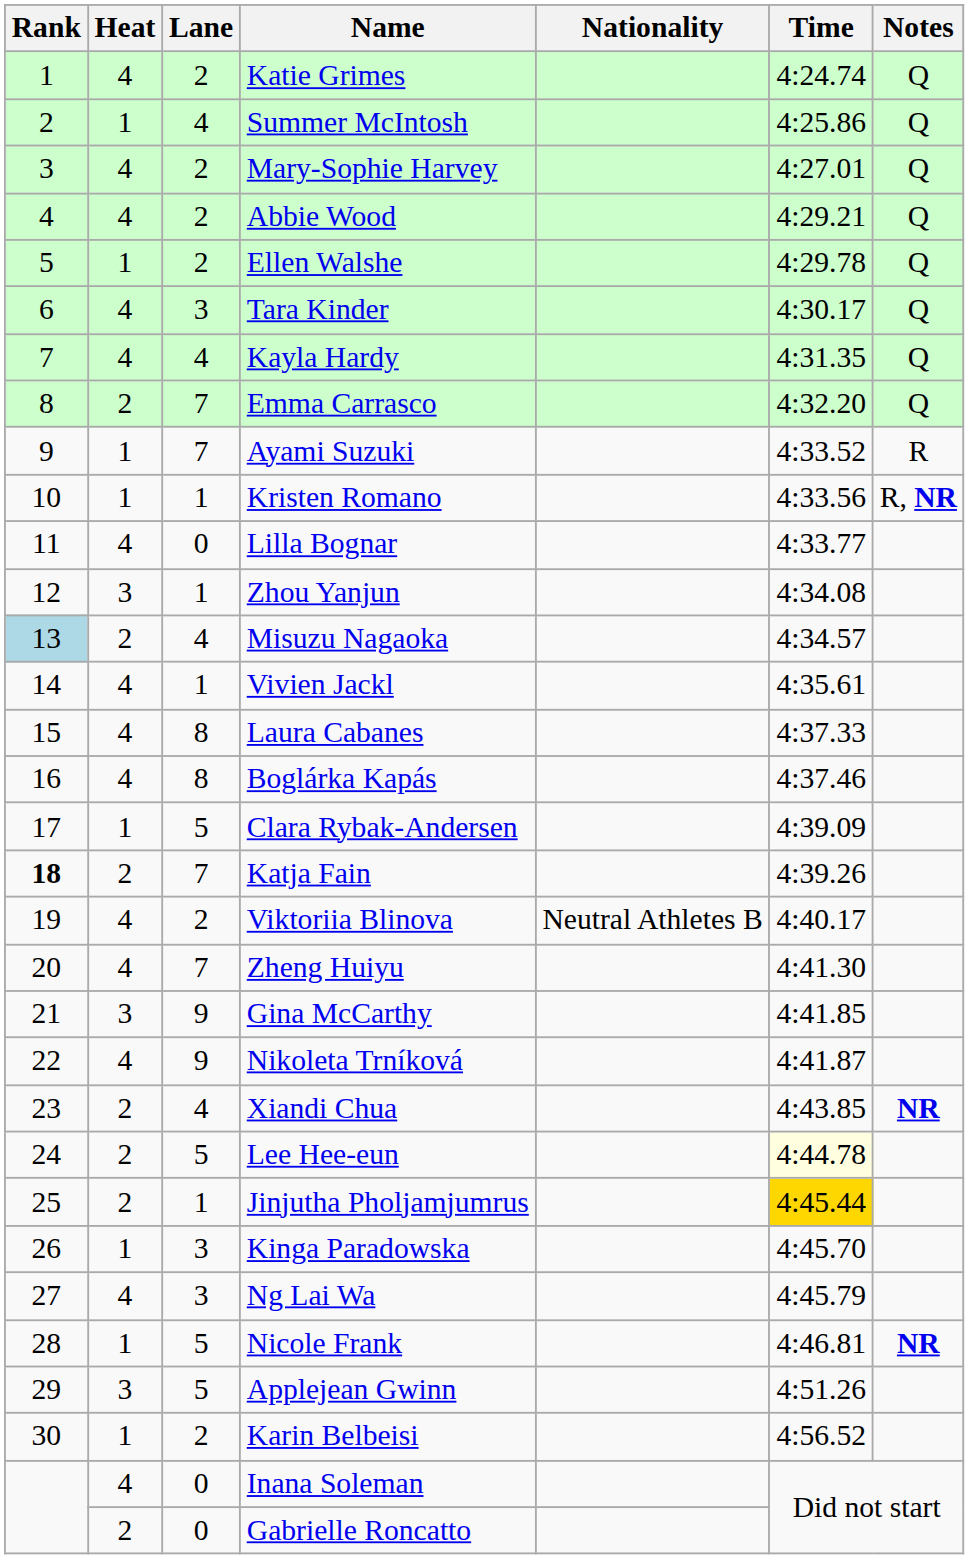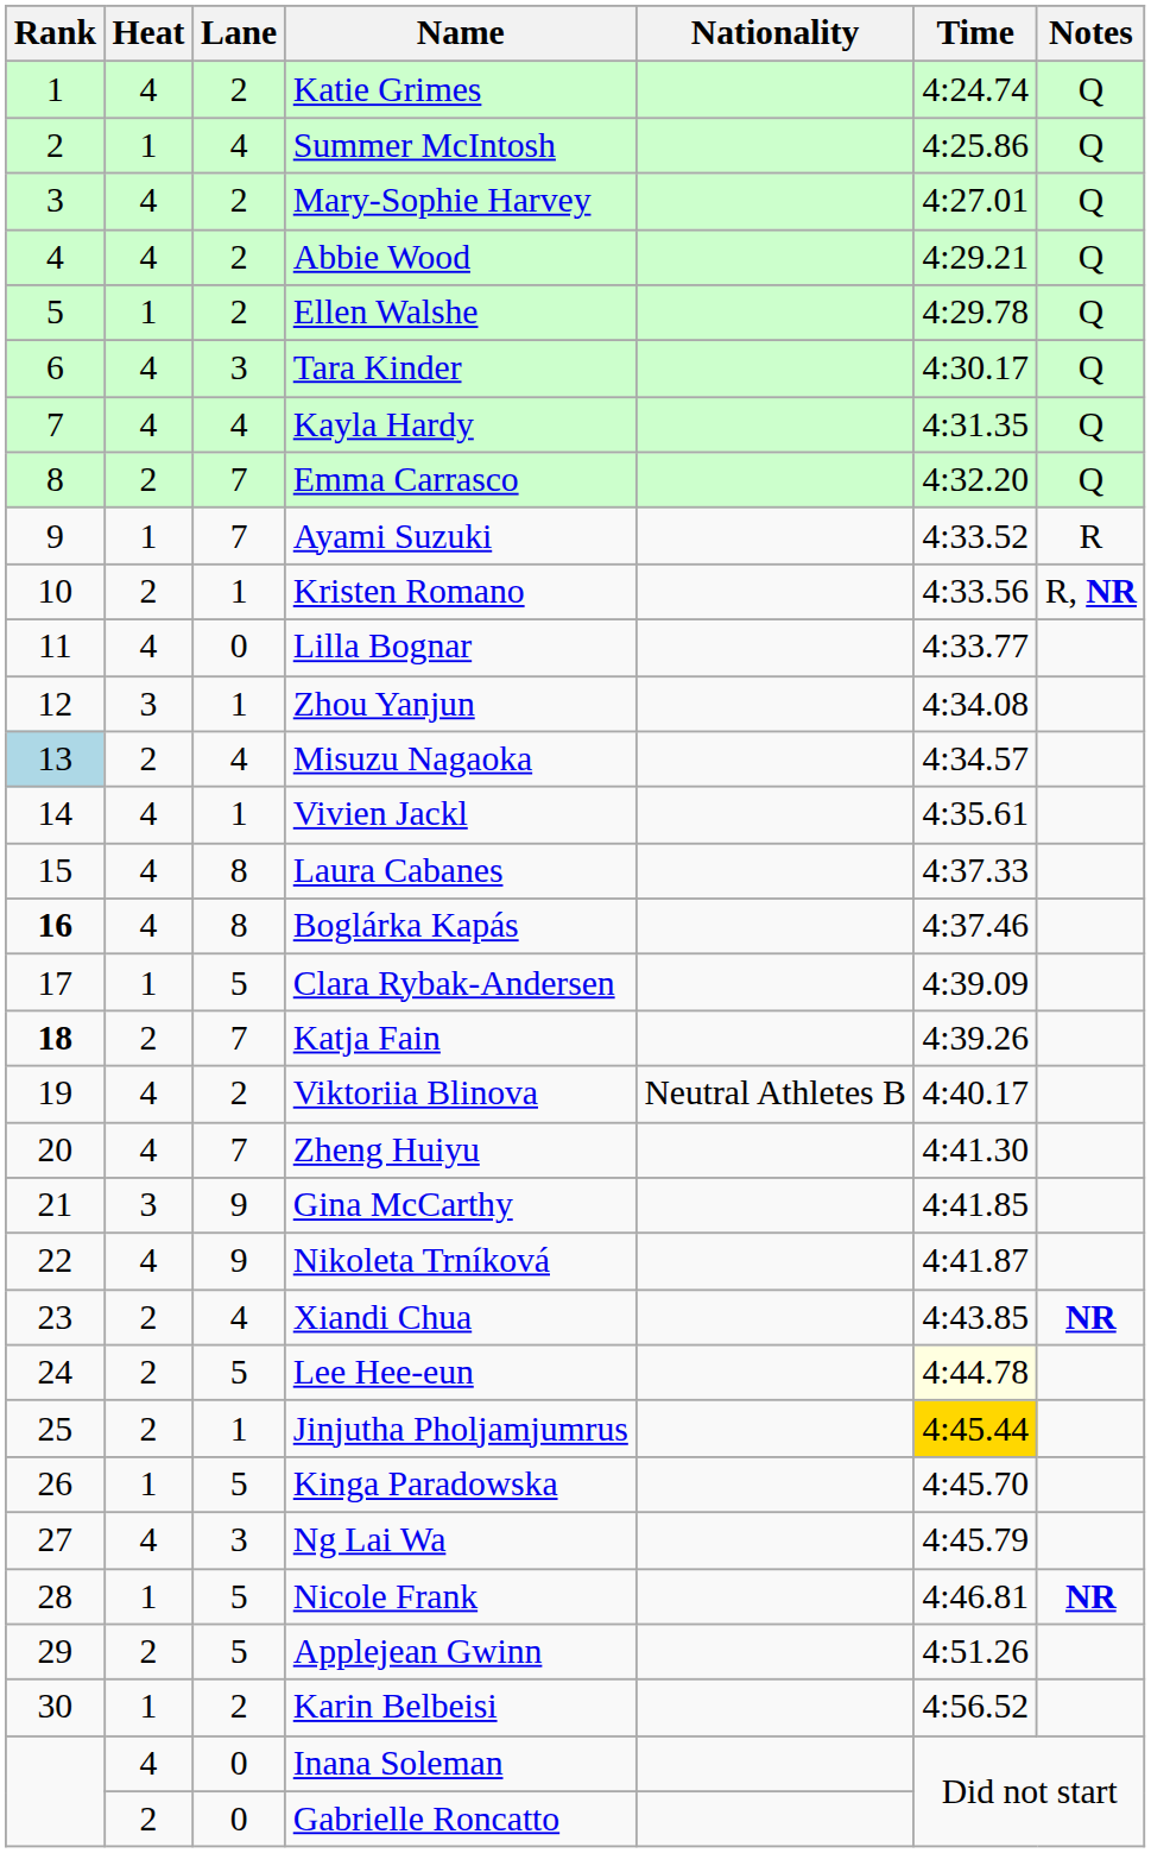 <table class="wikitable sortable" style="text-align:center">
 <tr>
 <th>Rank</th>
 <th>Heat</th>
 <th>Lane</th>
 <th>Name</th>
 <th>Nationality</th>
 <th>Time</th>
 <th>Notes</th>
 </tr>
 <tr bgcolor=ccffcc>
 <td>1</td>
 <td>4</td>
 <td>2</td>
 <td align=left><a href='#'>Katie Grimes</a></td>
 <td align=left></td>
 <td>4:24.74</td>
 <td>Q</td>
 </tr>
 <tr bgcolor=ccffcc>
 <td>2</td>
 <td>1</td>
 <td>4</td>
 <td align=left><a href='#'>Summer McIntosh</a></td>
 <td align=left></td>
 <td>4:25.86</td>
 <td>Q</td>
 </tr>
 <tr bgcolor=ccffcc>
 <td>3</td>
 <td>4</td>
 <td>2</td>
 <td align=left><a href='#'>Mary-Sophie Harvey</a></td>
 <td align=left></td>
 <td>4:27.01</td>
 <td>Q</td>
 </tr>
 <tr bgcolor=ccffcc>
 <td>4</td>
 <td>4</td>
 <td>2</td>
 <td align=left><a href='#'>Abbie Wood</a></td>
 <td align=left></td>
 <td>4:29.21</td>
 <td>Q</td>
 </tr>
 <tr bgcolor=ccffcc>
 <td>5</td>
 <td>1</td>
 <td>2</td>
 <td align=left><a href='#'>Ellen Walshe</a></td>
 <td align=left></td>
 <td>4:29.78</td>
 <td>Q</td>
 </tr>
 <tr bgcolor=ccffcc>
 <td>6</td>
 <td>4</td>
 <td>3</td>
 <td align=left><a href='#'>Tara Kinder</a></td>
 <td align=left></td>
 <td>4:30.17</td>
 <td>Q</td>
 </tr>
 <tr bgcolor=ccffcc>
 <td>7</td>
 <td>4</td>
 <td>4</td>
 <td align=left><a href='#'>Kayla Hardy</a></td>
 <td align=left></td>
 <td>4:31.35</td>
 <td>Q</td>
 </tr>
 <tr bgcolor=ccffcc>
 <td>8</td>
 <td>2</td>
 <td>7</td>
 <td align=left><a href='#'>Emma Carrasco</a></td>
 <td align=left></td>
 <td>4:32.20</td>
 <td>Q</td>
 </tr>
 <tr>
 <td>9</td>
 <td>1</td>
 <td>7</td>
 <td align=left><a href='#'>Ayami Suzuki</a></td>
 <td align=left></td>
 <td>4:33.52</td>
 <td>R</td>
 </tr>
 <tr>
 <td>10</td>
-<td>1</td>
+<td>2</td>
 <td>1</td>
 <td align=left><a href='#'>Kristen Romano</a></td>
 <td align=left></td>
 <td>4:33.56</td>
 <td>R, <strong><a href='#'>NR</a></strong></td>
 </tr>
 <tr>
 <td>11</td>
 <td>4</td>
 <td>0</td>
 <td align=left><a href='#'>Lilla Bognar</a></td>
 <td align=left></td>
 <td>4:33.77</td>
 <td></td>
 </tr>
 <tr>
 <td>12</td>
 <td>3</td>
 <td>1</td>
 <td align=left><a href='#'>Zhou Yanjun</a></td>
 <td align=left></td>
 <td>4:34.08</td>
 <td></td>
 </tr>
 <tr>
 <td style="background: lightblue;">13</td>
 <td>2</td>
 <td>4</td>
 <td align=left><a href='#'>Misuzu Nagaoka</a></td>
 <td align=left></td>
 <td>4:34.57</td>
 <td></td>
 </tr>
 <tr>
 <td>14</td>
 <td>4</td>
 <td>1</td>
 <td align=left><a href='#'>Vivien Jackl</a></td>
 <td align=left></td>
 <td>4:35.61</td>
 <td></td>
 </tr>
 <tr>
 <td>15</td>
 <td>4</td>
 <td>8</td>
 <td align=left><a href='#'>Laura Cabanes</a></td>
 <td align=left></td>
 <td>4:37.33</td>
 <td></td>
 </tr>
 <tr>
-<td>16</td>
+<td><strong>16</strong></td>
 <td>4</td>
 <td>8</td>
 <td align=left><a href='#'>Boglárka Kapás</a></td>
 <td align=left></td>
 <td>4:37.46</td>
 <td></td>
 </tr>
 <tr>
 <td>17</td>
 <td>1</td>
 <td>5</td>
 <td align=left><a href='#'>Clara Rybak-Andersen</a></td>
 <td align=left></td>
 <td>4:39.09</td>
 <td></td>
 </tr>
 <tr>
 <td><strong>18</strong></td>
 <td>2</td>
 <td>7</td>
 <td align=left><a href='#'>Katja Fain</a></td>
 <td align=left></td>
 <td>4:39.26</td>
 <td></td>
 </tr>
 <tr>
 <td>19</td>
 <td>4</td>
 <td>2</td>
 <td align=left><a href='#'>Viktoriia Blinova</a></td>
 <td align=left> Neutral Athletes B</td>
 <td>4:40.17</td>
 <td></td>
 </tr>
 <tr>
 <td>20</td>
 <td>4</td>
 <td>7</td>
 <td align=left><a href='#'>Zheng Huiyu</a></td>
 <td align=left></td>
 <td>4:41.30</td>
 <td></td>
 </tr>
 <tr>
 <td>21</td>
 <td>3</td>
 <td>9</td>
 <td align=left><a href='#'>Gina McCarthy</a></td>
 <td align=left></td>
 <td>4:41.85</td>
 <td></td>
 </tr>
 <tr>
 <td>22</td>
 <td>4</td>
 <td>9</td>
 <td align=left><a href='#'>Nikoleta Trníková</a></td>
 <td align=left></td>
 <td>4:41.87</td>
 <td></td>
 </tr>
 <tr>
 <td>23</td>
 <td>2</td>
 <td>4</td>
 <td align=left><a href='#'>Xiandi Chua</a></td>
 <td align=left></td>
 <td>4:43.85</td>
 <td><strong><a href='#'>NR</a></strong></td>
 </tr>
 <tr>
 <td>24</td>
 <td>2</td>
 <td>5</td>
 <td align=left><a href='#'>Lee Hee-eun</a></td>
 <td align=left></td>
 <td style="background: lightyellow;">4:44.78</td>
 <td></td>
 </tr>
 <tr>
 <td>25</td>
 <td>2</td>
 <td>1</td>
 <td align=left><a href='#'>Jinjutha Pholjamjumrus</a></td>
 <td align=left></td>
 <td style="background: gold;">4:45.44</td>
 <td></td>
 </tr>
 <tr>
 <td>26</td>
 <td>1</td>
-<td>3</td>
+<td>5</td>
 <td align=left><a href='#'>Kinga Paradowska</a></td>
 <td align=left></td>
 <td>4:45.70</td>
 <td></td>
 </tr>
 <tr>
 <td>27</td>
 <td>4</td>
 <td>3</td>
 <td align=left><a href='#'>Ng Lai Wa</a></td>
 <td align=left></td>
 <td>4:45.79</td>
 <td></td>
 </tr>
 <tr>
 <td>28</td>
 <td>1</td>
 <td>5</td>
 <td align=left><a href='#'>Nicole Frank</a></td>
 <td align=left></td>
 <td>4:46.81</td>
 <td><strong><a href='#'>NR</a></strong></td>
 </tr>
 <tr>
 <td>29</td>
-<td>3</td>
+<td>2</td>
 <td>5</td>
 <td align=left><a href='#'>Applejean Gwinn</a></td>
 <td align=left></td>
 <td>4:51.26</td>
 <td></td>
 </tr>
 <tr>
 <td>30</td>
 <td>1</td>
 <td>2</td>
 <td align=left><a href='#'>Karin Belbeisi</a></td>
 <td align=left></td>
 <td>4:56.52</td>
 <td></td>
 </tr>
 <tr>
 <td rowspan=2></td>
 <td>4</td>
 <td>0</td>
 <td align=left><a href='#'>Inana Soleman</a></td>
 <td align=left></td>
 <td colspan=2 rowspan=2>Did not start</td>
 </tr>
 <tr>
 <td>2</td>
 <td>0</td>
 <td align=left><a href='#'>Gabrielle Roncatto</a></td>
 <td align=left></td>
 </tr>
 </table>
